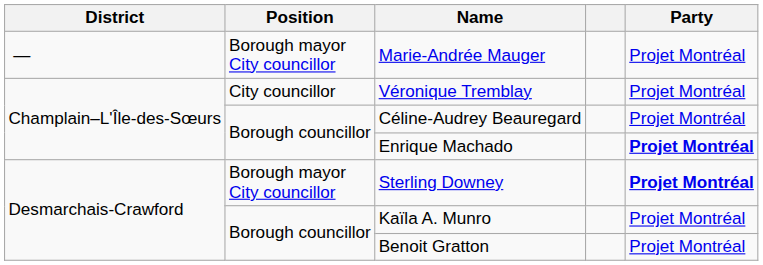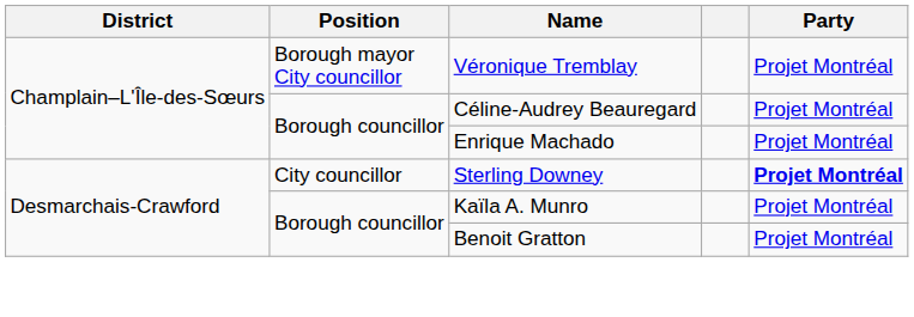 <table class="wikitable" border="1">
 <tr>
 <th>District</th>
 <th>Position</th>
 <th>Name</th>
 <th width="30"> </th>
 <th>Party</th>
 </tr>
 <tr>
-<td> —</td>
+<td rowspan=3>Champlain–L'Île-des-Sœurs</td>
 <td>Borough mayor<br><a href='#'>City councillor</a></td>
-<td><a href='#'>Marie-Andrée Mauger</a></td>
-<td> </td>
-<td><a href='#'>Projet Montréal</a></td>
-</tr>
-<tr>
-<td rowspan=3>Champlain–L'Île-des-Sœurs</td>
-<td>City councillor</td>
 <td><a href='#'>Véronique Tremblay</a></td>
 <td> </td>
 <td><a href='#'>Projet Montréal</a></td>
 </tr>
 <tr>
 <td rowspan=2>Borough councillor</td>
 <td>Céline-Audrey Beauregard</td>
 <td> </td>
 <td><a href='#'>Projet Montréal</a></td>
 </tr>
 <tr>
 <td>Enrique Machado</td>
 <td> </td>
-<td><strong><a href='#'>Projet Montréal</a></strong></td>
+<td><a href='#'>Projet Montréal</a></td>
 </tr>
 <tr>
 <td rowspan=3>Desmarchais-Crawford</td>
-<td>Borough mayor<br><a href='#'>City councillor</a></td>
+<td>City councillor</td>
 <td><a href='#'>Sterling Downey</a></td>
 <td> </td>
 <td><strong><a href='#'>Projet Montréal</a></strong></td>
 </tr>
 <tr>
 <td rowspan=2>Borough councillor</td>
 <td>Kaïla A. Munro</td>
 <td> </td>
 <td><a href='#'>Projet Montréal</a></td>
 </tr>
 <tr>
 <td>Benoit Gratton</td>
 <td> </td>
 <td><a href='#'>Projet Montréal</a></td>
 </tr>
 </table>
